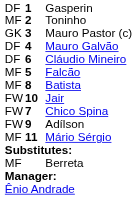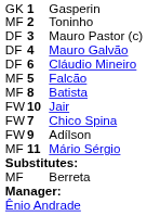 <table cellspacing="0" cellpadding="0" style="font-size:90%; margin:0.2em auto;">
 <tr>
 <th width="25"></th>
 <th width="25"></th>
 </tr>
 <tr>
-<td>DF</td>
+<td>GK</td>
 <td><strong>1</strong></td>
 <td> Gasperin</td>
 </tr>
 <tr>
 <td>MF</td>
 <td><strong>2</strong></td>
 <td> Toninho</td>
 </tr>
 <tr>
-<td>GK</td>
+<td>DF</td>
 <td><strong>3</strong></td>
 <td> Mauro Pastor (c)</td>
 </tr>
 <tr>
 <td>DF</td>
 <td><strong>4</strong></td>
 <td> <a href='#'>Mauro Galvão</a></td>
 </tr>
 <tr>
 <td>DF</td>
 <td><strong>6</strong></td>
 <td> <a href='#'>Cláudio Mineiro</a></td>
 </tr>
 <tr>
 <td>MF</td>
 <td><strong>5</strong></td>
 <td> <a href='#'>Falcão</a></td>
 </tr>
 <tr>
 <td>MF</td>
 <td><strong>8</strong></td>
 <td> <a href='#'>Batista</a></td>
 </tr>
 <tr>
 <td>FW</td>
 <td><strong>10</strong></td>
 <td> <a href='#'>Jair</a></td>
 <td></td>
 <td></td>
 </tr>
 <tr>
 <td>FW</td>
 <td><strong>7</strong></td>
 <td> <a href='#'>Chico Spina</a></td>
 </tr>
 <tr>
 <td>FW</td>
 <td><strong>9 </strong></td>
 <td> Adílson</td>
 </tr>
 <tr>
 <td>MF</td>
 <td><strong>11</strong></td>
 <td> <a href='#'>Mário Sérgio</a></td>
 </tr>
 <tr>
 <td colspan=3><strong>Substitutes:</strong></td>
 </tr>
 <tr>
 <td>MF</td>
 <td><strong> </strong></td>
 <td> Berreta</td>
 <td></td>
 <td></td>
 </tr>
 <tr>
 <td colspan=3><strong>Manager:</strong></td>
 </tr>
 <tr>
 <td colspan=4> <a href='#'>Ênio Andrade</a></td>
 </tr>
 </table>
